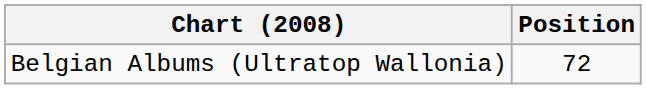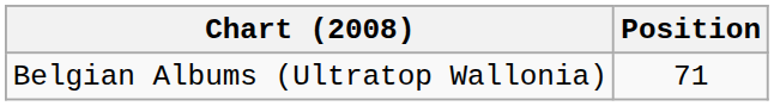 <table class="wikitable">
 <tr>
 <th>Chart (2008)</th>
 <th>Position</th>
 </tr>
 <tr>
 <td>Belgian Albums (Ultratop Wallonia)</td>
-<td align=center>72</td>
+<td align=center>71</td>
 </tr>
 </table>
